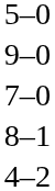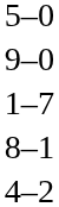 <table cellspacing=1 width=70%>
 <tr>
 <th width=25%></th>
 <th width=30%></th>
 <th width=15%></th>
 <th width=30%></th>
 </tr>
 <tr>
 <td></td>
 <td align=right></td>
 <td align=center>5–0</td>
 <td></td>
 </tr>
 <tr>
 <td></td>
 <td align=right></td>
 <td align=center>9–0</td>
 <td></td>
 </tr>
 <tr>
 <td></td>
 <td align=right></td>
-<td align=center>7–0</td>
+<td align=center>1–7</td>
 <td></td>
 </tr>
 <tr>
 <td></td>
 <td align=right></td>
 <td align=center>8–1</td>
 <td></td>
 </tr>
 <tr>
 <td></td>
 <td align=right></td>
 <td align=center>4–2</td>
 <td></td>
 </tr>
 </table>
